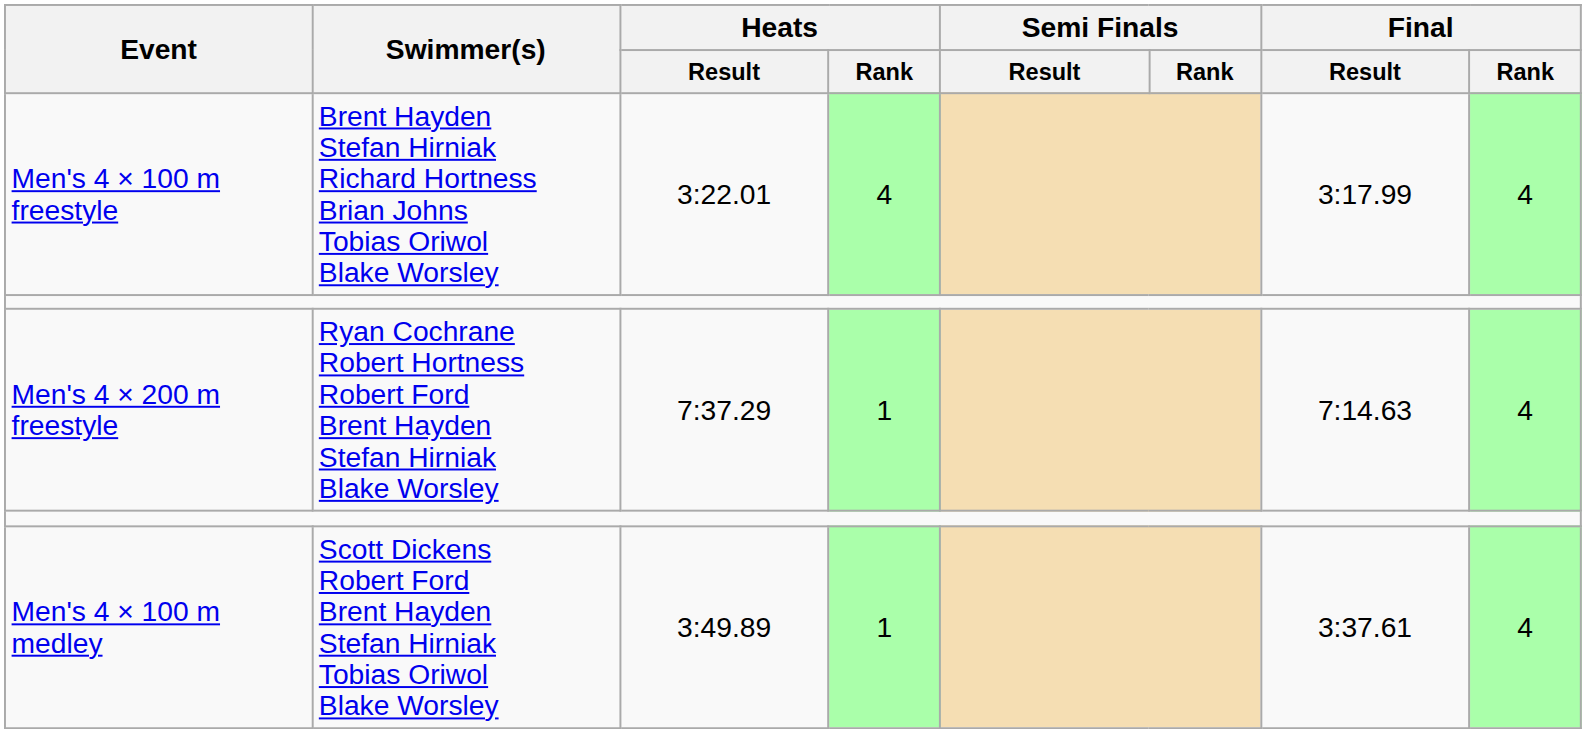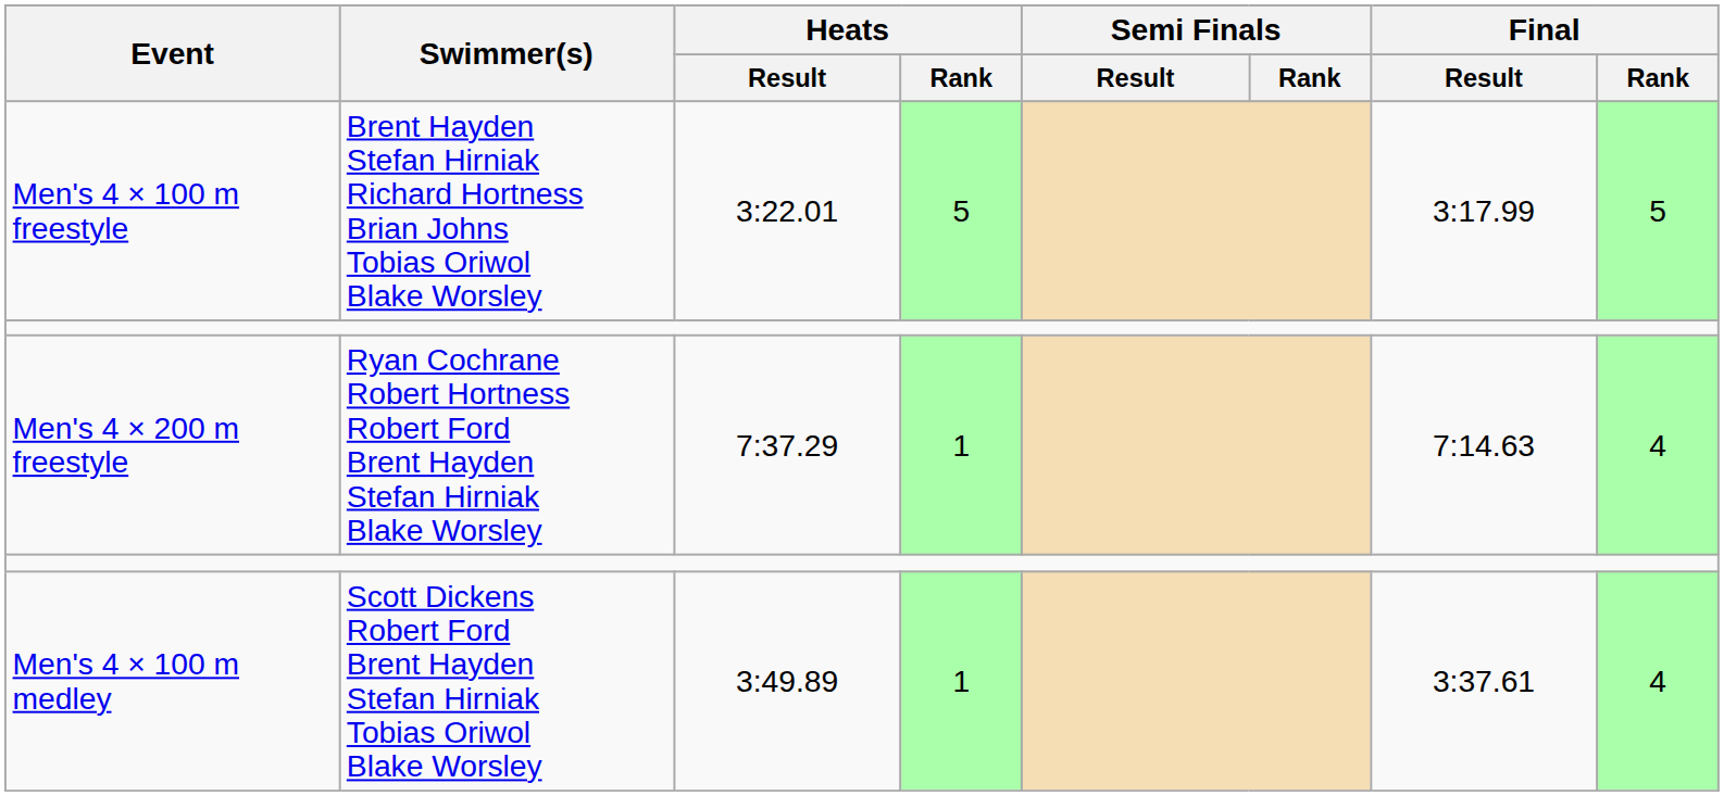 <table class=wikitable style="font-size:90%">
 <tr>
 <th rowspan="2" style="width:150px;">Event</th>
 <th rowspan="2" style="width:150px;">Swimmer(s)</th>
 <th colspan="2" style="width:150px;">Heats</th>
 <th colspan="2" style="width:150px;">Semi Finals</th>
 <th colspan="2" style="width:150px;">Final</th>
 </tr>
 <tr>
 <th style="line-height:1em; width:100px;"><small>Result</small></th>
 <th style="line-height:1em; width:50px;"><small>Rank</small></th>
 <th style="line-height:1em; width:100px;"><small>Result</small></th>
 <th style="line-height:1em; width:50px;"><small>Rank</small></th>
 <th style="line-height:1em; width:100px;"><small>Result</small></th>
 <th style="line-height:1em; width:50px;"><small>Rank</small></th>
 </tr>
 <tr>
 <td><a href='#'>Men's 4 × 100 m freestyle</a></td>
 <td><a href='#'>Brent Hayden</a><br><a href='#'>Stefan Hirniak</a><br><a href='#'>Richard Hortness</a><br><a href='#'>Brian Johns</a><br><a href='#'>Tobias Oriwol</a><br><a href='#'>Blake Worsley</a></td>
 <td style="text-align:center;">3:22.01</td>
-<td style="text-align:center; background:#afa;">4</td>
+<td style="text-align:center; background:#afa;">5</td>
 <td colspan="2" style="background:wheat;"></td>
 <td style="text-align:center;">3:17.99</td>
-<td style="text-align:center; background:#afa;">4</td>
+<td style="text-align:center; background:#afa;">5</td>
 </tr>
 <tr>
 <td colspan="8" style="height:1px;;"></td>
 </tr>
 <tr>
 <td><a href='#'>Men's 4 × 200 m freestyle</a></td>
 <td><a href='#'>Ryan Cochrane</a><br><a href='#'>Robert Hortness</a><br><a href='#'>Robert Ford</a><br><a href='#'>Brent Hayden</a><br><a href='#'>Stefan Hirniak</a><br><a href='#'>Blake Worsley</a></td>
 <td style="text-align:center;">7:37.29</td>
 <td style="text-align:center; background:#afa;">1</td>
 <td colspan="2" style="background:wheat;"></td>
 <td style="text-align:center;">7:14.63</td>
 <td style="text-align:center; background:#afa;">4</td>
 </tr>
 <tr>
 <td colspan="8" style="height:1px;;"></td>
 </tr>
 <tr>
 <td><a href='#'>Men's 4 × 100 m medley</a></td>
 <td><a href='#'>Scott Dickens</a><br><a href='#'>Robert Ford</a><br><a href='#'>Brent Hayden</a><br><a href='#'>Stefan Hirniak</a><br><a href='#'>Tobias Oriwol</a><br><a href='#'>Blake Worsley</a></td>
 <td style="text-align:center;">3:49.89</td>
 <td style="text-align:center; background:#afa;">1</td>
 <td colspan="2" style="background:wheat;"></td>
 <td style="text-align:center;">3:37.61</td>
 <td style="text-align:center; background:#afa;">4</td>
 </tr>
 </table>
